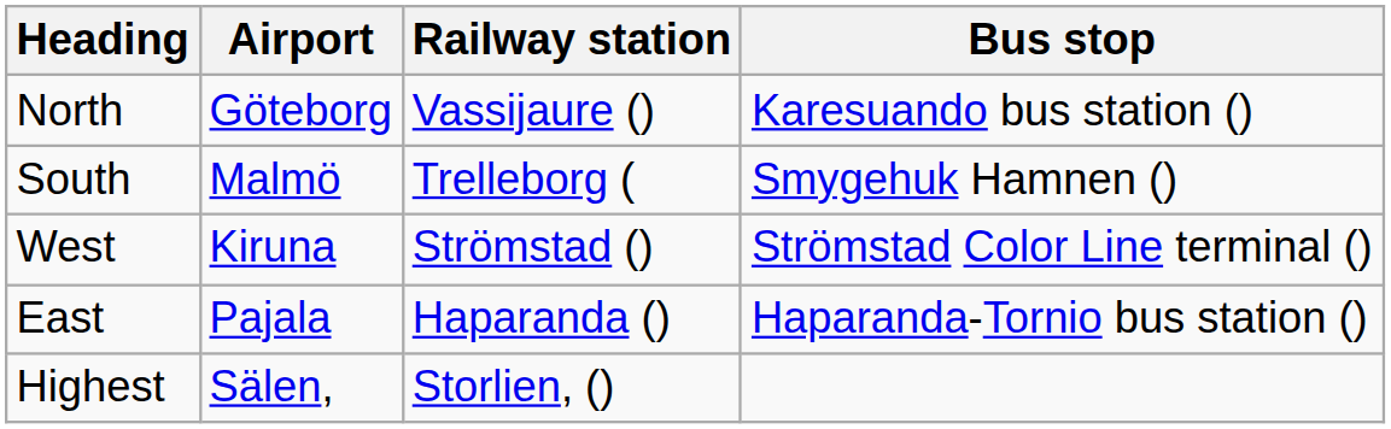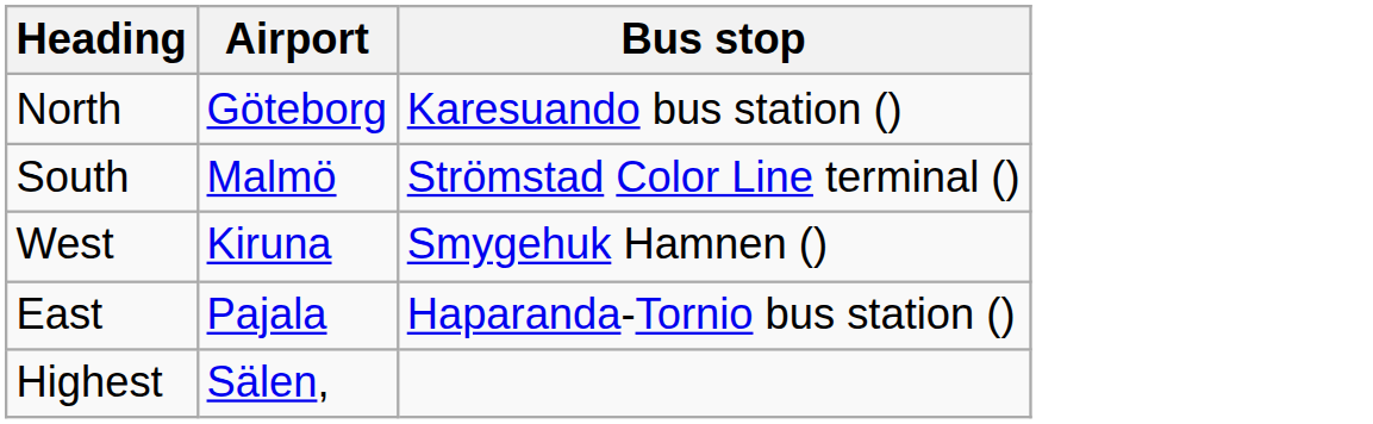 <table class="wikitable">
 <tr>
 <th>Heading</th>
 <th>Airport</th>
-<th>Railway station</th>
 <th>Bus stop</th>
 </tr>
 <tr class="vcard">
 <td>North</td>
 <td><a href='#'>Göteborg</a></td>
-<td><a href='#'>Vassijaure</a> ()</td>
 <td><a href='#'>Karesuando</a> bus station ()</td>
 </tr>
 <tr class="vcard">
 <td>South</td>
 <td><a href='#'>Malmö</a></td>
-<td><a href='#'>Trelleborg</a> (</td>
-<td><a href='#'>Smygehuk</a> Hamnen ()</td>
+<td><a href='#'>Strömstad</a> <a href='#'>Color Line</a> terminal ()</td>
 </tr>
 <tr class="vcard">
 <td>West</td>
 <td><a href='#'>Kiruna</a></td>
-<td><a href='#'>Strömstad</a>  ()</td>
-<td><a href='#'>Strömstad</a> <a href='#'>Color Line</a> terminal ()</td>
+<td><a href='#'>Smygehuk</a> Hamnen ()</td>
 </tr>
 <tr class="vcard">
 <td>East</td>
 <td><a href='#'>Pajala</a></td>
-<td><a href='#'>Haparanda</a> ()</td>
 <td><a href='#'>Haparanda</a>-<a href='#'>Tornio</a> bus station ()</td>
 </tr>
 <tr>
 <td>Highest</td>
 <td><a href='#'>Sälen</a>, </td>
-<td><a href='#'>Storlien</a>,  ()</td>
 <td></td>
 </tr>
 </table>
